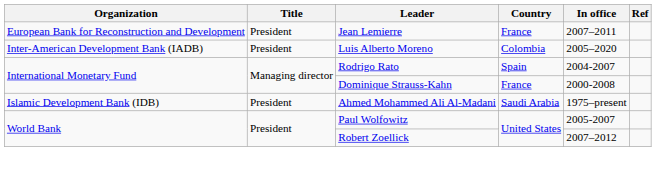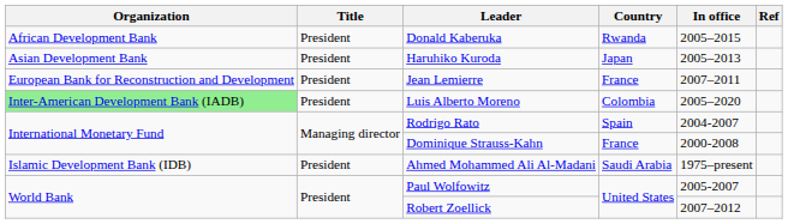 <table class="wikitable unsortable">
 <tr>
 <th>Organization</th>
 <th>Title</th>
 <th>Leader</th>
 <th>Country</th>
 <th>In office</th>
 <th>Ref</th>
 </tr>
 <tr>
+<td><a href='#'>African Development Bank</a></td>
+<td>President</td>
+<td><a href='#'>Donald Kaberuka</a></td>
+<td><a href='#'>Rwanda</a></td>
+<td>2005–2015</td>
+<td></td>
+</tr>
+<tr>
+<td><a href='#'>Asian Development Bank</a></td>
+<td>President</td>
+<td><a href='#'>Haruhiko Kuroda</a></td>
+<td><a href='#'>Japan</a></td>
+<td>2005–2013</td>
+<td></td>
+</tr>
+<tr>
 <td><a href='#'>European Bank for Reconstruction and Development</a></td>
 <td>President</td>
 <td><a href='#'>Jean Lemierre</a></td>
 <td><a href='#'>France</a></td>
 <td>2007–2011</td>
 <td></td>
 </tr>
 <tr>
-<td><a href='#'>Inter-American Development Bank</a> (IADB)</td>
+<td style="background: lightgreen;"><a href='#'>Inter-American Development Bank</a> (IADB)</td>
 <td>President</td>
 <td><a href='#'>Luis Alberto Moreno</a></td>
 <td><a href='#'>Colombia</a></td>
 <td>2005–2020</td>
 <td></td>
 </tr>
 <tr>
 <td rowspan="2"><a href='#'>International Monetary Fund</a></td>
 <td rowspan="2">Managing director</td>
 <td><a href='#'>Rodrigo Rato</a></td>
 <td><a href='#'>Spain</a></td>
 <td>2004-2007</td>
 <td></td>
 </tr>
 <tr>
 <td><a href='#'>Dominique Strauss-Kahn</a></td>
 <td><a href='#'>France</a></td>
 <td>2000-2008</td>
 <td></td>
 </tr>
 <tr>
 <td><a href='#'>Islamic Development Bank</a> (IDB)</td>
 <td>President</td>
 <td><a href='#'>Ahmed Mohammed Ali Al-Madani</a></td>
 <td><a href='#'>Saudi Arabia</a></td>
 <td>1975–present </td>
 <td></td>
 </tr>
 <tr>
 <td rowspan="2"><a href='#'>World Bank</a></td>
 <td rowspan="2">President</td>
 <td><a href='#'>Paul Wolfowitz</a></td>
 <td rowspan="2"><a href='#'>United States</a></td>
 <td>2005-2007</td>
 <td></td>
 </tr>
 <tr>
 <td><a href='#'>Robert Zoellick</a></td>
 <td>2007–2012</td>
 <td></td>
 </tr>
 </table>
